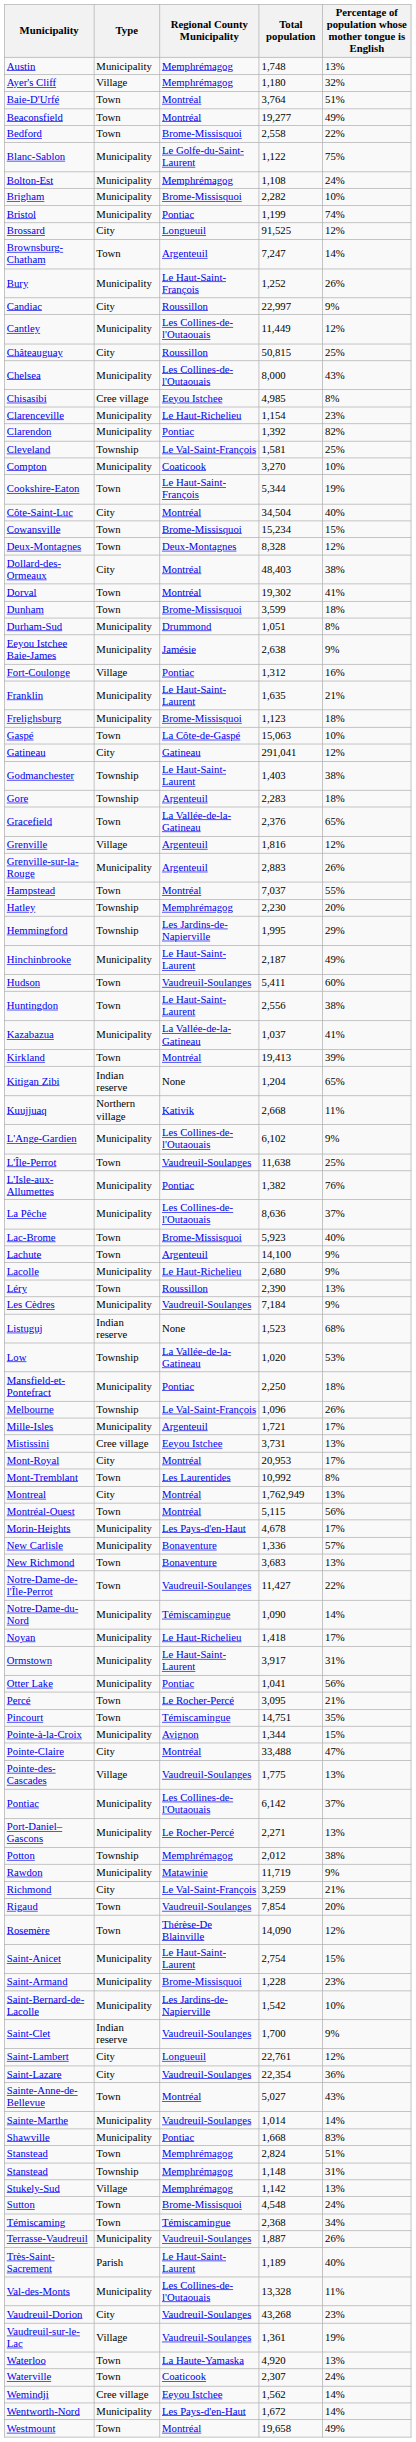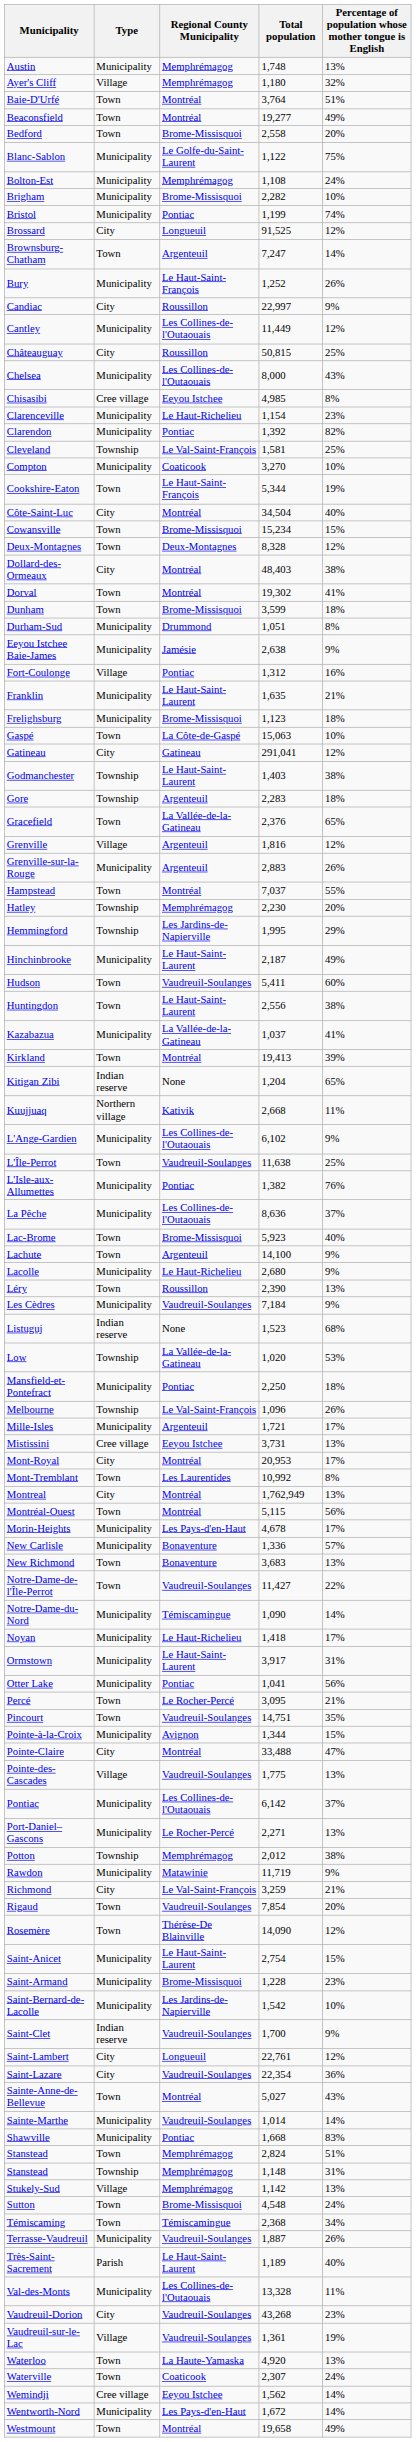 <table class="wikitable sortable">
 <tr>
 <th>Municipality</th>
 <th>Type</th>
 <th>Regional County Municipality</th>
 <th>Total population</th>
 <th>Percentage of population whose<br> mother tongue is English</th>
 </tr>
 <tr>
 <td><a href='#'>Austin</a></td>
 <td>Municipality</td>
 <td><a href='#'>Memphrémagog</a></td>
 <td>1,748</td>
 <td>13%</td>
 </tr>
 <tr>
 <td><a href='#'>Ayer's Cliff</a></td>
 <td>Village</td>
 <td><a href='#'>Memphrémagog</a></td>
 <td>1,180</td>
 <td>32%</td>
 </tr>
 <tr>
 <td><a href='#'>Baie-D'Urfé</a></td>
 <td>Town</td>
 <td><a href='#'>Montréal</a></td>
 <td>3,764</td>
 <td>51%</td>
 </tr>
 <tr>
 <td><a href='#'>Beaconsfield</a></td>
 <td>Town</td>
 <td><a href='#'>Montréal</a></td>
 <td>19,277</td>
 <td>49%</td>
 </tr>
 <tr>
 <td><a href='#'>Bedford</a></td>
 <td>Town</td>
 <td><a href='#'>Brome-Missisquoi</a></td>
 <td>2,558</td>
-<td>22%</td>
+<td>20%</td>
 </tr>
 <tr>
 <td><a href='#'>Blanc-Sablon</a></td>
 <td>Municipality</td>
 <td><a href='#'>Le Golfe-du-Saint-Laurent</a></td>
 <td>1,122</td>
 <td>75%</td>
 </tr>
 <tr>
 <td><a href='#'>Bolton-Est</a></td>
 <td>Municipality</td>
 <td><a href='#'>Memphrémagog</a></td>
 <td>1,108</td>
 <td>24%</td>
 </tr>
 <tr>
 <td><a href='#'>Brigham</a></td>
 <td>Municipality</td>
 <td><a href='#'>Brome-Missisquoi</a></td>
 <td>2,282</td>
 <td>10%</td>
 </tr>
 <tr>
 <td><a href='#'>Bristol</a></td>
 <td>Municipality</td>
 <td><a href='#'>Pontiac</a></td>
 <td>1,199</td>
 <td>74%</td>
 </tr>
 <tr>
 <td><a href='#'>Brossard</a></td>
 <td>City</td>
 <td><a href='#'>Longueuil</a></td>
 <td>91,525</td>
 <td>12%</td>
 </tr>
 <tr>
 <td><a href='#'>Brownsburg-Chatham</a></td>
 <td>Town</td>
 <td><a href='#'>Argenteuil</a></td>
 <td>7,247</td>
 <td>14%</td>
 </tr>
 <tr>
 <td><a href='#'>Bury</a></td>
 <td>Municipality</td>
 <td><a href='#'>Le Haut-Saint-François</a></td>
 <td>1,252</td>
 <td>26%</td>
 </tr>
 <tr>
 <td><a href='#'>Candiac</a></td>
 <td>City</td>
 <td><a href='#'>Roussillon</a></td>
 <td>22,997</td>
 <td>9%</td>
 </tr>
 <tr>
 <td><a href='#'>Cantley</a></td>
 <td>Municipality</td>
 <td><a href='#'>Les Collines-de-l'Outaouais</a></td>
 <td>11,449</td>
 <td>12%</td>
 </tr>
 <tr>
 <td><a href='#'>Châteauguay</a></td>
 <td>City</td>
 <td><a href='#'>Roussillon</a></td>
 <td>50,815</td>
 <td>25%</td>
 </tr>
 <tr>
 <td><a href='#'>Chelsea</a></td>
 <td>Municipality</td>
 <td><a href='#'>Les Collines-de-l'Outaouais</a></td>
 <td>8,000</td>
 <td>43%</td>
 </tr>
 <tr>
 <td><a href='#'>Chisasibi</a></td>
 <td>Cree village</td>
 <td><a href='#'>Eeyou Istchee</a></td>
 <td>4,985</td>
 <td>8%</td>
 </tr>
 <tr>
 <td><a href='#'>Clarenceville</a></td>
 <td>Municipality</td>
 <td><a href='#'>Le Haut-Richelieu</a></td>
 <td>1,154</td>
 <td>23%</td>
 </tr>
 <tr>
 <td><a href='#'>Clarendon</a></td>
 <td>Municipality</td>
 <td><a href='#'>Pontiac</a></td>
 <td>1,392</td>
 <td>82%</td>
 </tr>
 <tr>
 <td><a href='#'>Cleveland</a></td>
 <td>Township</td>
 <td><a href='#'>Le Val-Saint-François</a></td>
 <td>1,581</td>
 <td>25%</td>
 </tr>
 <tr>
 <td><a href='#'>Compton</a></td>
 <td>Municipality</td>
 <td><a href='#'>Coaticook</a></td>
 <td>3,270</td>
 <td>10%</td>
 </tr>
 <tr>
 <td><a href='#'>Cookshire-Eaton</a></td>
 <td>Town</td>
 <td><a href='#'>Le Haut-Saint-François</a></td>
 <td>5,344</td>
 <td>19%</td>
 </tr>
 <tr>
 <td><a href='#'>Côte-Saint-Luc</a></td>
 <td>City</td>
 <td><a href='#'>Montréal</a></td>
 <td>34,504</td>
 <td>40%</td>
 </tr>
 <tr>
 <td><a href='#'>Cowansville</a></td>
 <td>Town</td>
 <td><a href='#'>Brome-Missisquoi</a></td>
 <td>15,234</td>
 <td>15%</td>
 </tr>
 <tr>
 <td><a href='#'>Deux-Montagnes</a></td>
 <td>Town</td>
 <td><a href='#'>Deux-Montagnes</a></td>
 <td>8,328</td>
 <td>12%</td>
 </tr>
 <tr>
 <td><a href='#'>Dollard-des-Ormeaux</a></td>
 <td>City</td>
 <td><a href='#'>Montréal</a></td>
 <td>48,403</td>
 <td>38%</td>
 </tr>
 <tr>
 <td><a href='#'>Dorval</a></td>
 <td>Town</td>
 <td><a href='#'>Montréal</a></td>
 <td>19,302</td>
 <td>41%</td>
 </tr>
 <tr>
 <td><a href='#'>Dunham</a></td>
 <td>Town</td>
 <td><a href='#'>Brome-Missisquoi</a></td>
 <td>3,599</td>
 <td>18%</td>
 </tr>
 <tr>
 <td><a href='#'>Durham-Sud</a></td>
 <td>Municipality</td>
 <td><a href='#'>Drummond</a></td>
 <td>1,051</td>
 <td>8%</td>
 </tr>
 <tr>
 <td><a href='#'>Eeyou Istchee Baie-James</a></td>
 <td>Municipality</td>
 <td><a href='#'>Jamésie</a></td>
 <td>2,638</td>
 <td>9%</td>
 </tr>
 <tr>
 <td><a href='#'>Fort-Coulonge</a></td>
 <td>Village</td>
 <td><a href='#'>Pontiac</a></td>
 <td>1,312</td>
 <td>16%</td>
 </tr>
 <tr>
 <td><a href='#'>Franklin</a></td>
 <td>Municipality</td>
 <td><a href='#'>Le Haut-Saint-Laurent</a></td>
 <td>1,635</td>
 <td>21%</td>
 </tr>
 <tr>
 <td><a href='#'>Frelighsburg</a></td>
 <td>Municipality</td>
 <td><a href='#'>Brome-Missisquoi</a></td>
 <td>1,123</td>
 <td>18%</td>
 </tr>
 <tr>
 <td><a href='#'>Gaspé</a></td>
 <td>Town</td>
 <td><a href='#'>La Côte-de-Gaspé</a></td>
 <td>15,063</td>
 <td>10%</td>
 </tr>
 <tr>
 <td><a href='#'>Gatineau</a></td>
 <td>City</td>
 <td><a href='#'>Gatineau</a></td>
 <td>291,041</td>
 <td>12%</td>
 </tr>
 <tr>
 <td><a href='#'>Godmanchester</a></td>
 <td>Township</td>
 <td><a href='#'>Le Haut-Saint-Laurent</a></td>
 <td>1,403</td>
 <td>38%</td>
 </tr>
 <tr>
 <td><a href='#'>Gore</a></td>
 <td>Township</td>
 <td><a href='#'>Argenteuil</a></td>
 <td>2,283</td>
 <td>18%</td>
 </tr>
 <tr>
 <td><a href='#'>Gracefield</a></td>
 <td>Town</td>
 <td><a href='#'>La Vallée-de-la-Gatineau</a></td>
 <td>2,376</td>
 <td>65%</td>
 </tr>
 <tr>
 <td><a href='#'>Grenville</a></td>
 <td>Village</td>
 <td><a href='#'>Argenteuil</a></td>
 <td>1,816</td>
 <td>12%</td>
 </tr>
 <tr>
 <td><a href='#'>Grenville-sur-la-Rouge</a></td>
 <td>Municipality</td>
 <td><a href='#'>Argenteuil</a></td>
 <td>2,883</td>
 <td>26%</td>
 </tr>
 <tr>
 <td><a href='#'>Hampstead</a></td>
 <td>Town</td>
 <td><a href='#'>Montréal</a></td>
 <td>7,037</td>
 <td>55%</td>
 </tr>
 <tr>
 <td><a href='#'>Hatley</a></td>
 <td>Township</td>
 <td><a href='#'>Memphrémagog</a></td>
 <td>2,230</td>
 <td>20%</td>
 </tr>
 <tr>
 <td><a href='#'>Hemmingford</a></td>
 <td>Township</td>
 <td><a href='#'>Les Jardins-de-Napierville</a></td>
 <td>1,995</td>
 <td>29%</td>
 </tr>
 <tr>
 <td><a href='#'>Hinchinbrooke</a></td>
 <td>Municipality</td>
 <td><a href='#'>Le Haut-Saint-Laurent</a></td>
 <td>2,187</td>
 <td>49%</td>
 </tr>
 <tr>
 <td><a href='#'>Hudson</a></td>
 <td>Town</td>
 <td><a href='#'>Vaudreuil-Soulanges</a></td>
 <td>5,411</td>
 <td>60%</td>
 </tr>
 <tr>
 <td><a href='#'>Huntingdon</a></td>
 <td>Town</td>
 <td><a href='#'>Le Haut-Saint-Laurent</a></td>
 <td>2,556</td>
 <td>38%</td>
 </tr>
 <tr>
 <td><a href='#'>Kazabazua</a></td>
 <td>Municipality</td>
 <td><a href='#'>La Vallée-de-la-Gatineau</a></td>
 <td>1,037</td>
 <td>41%</td>
 </tr>
 <tr>
 <td><a href='#'>Kirkland</a></td>
 <td>Town</td>
 <td><a href='#'>Montréal</a></td>
 <td>19,413</td>
 <td>39%</td>
 </tr>
 <tr>
 <td><a href='#'>Kitigan Zibi</a></td>
 <td>Indian reserve</td>
 <td>None</td>
 <td>1,204</td>
 <td>65%</td>
 </tr>
 <tr>
 <td><a href='#'>Kuujjuaq</a></td>
 <td>Northern village</td>
 <td><a href='#'>Kativik</a></td>
 <td>2,668</td>
 <td>11%</td>
 </tr>
 <tr>
 <td><a href='#'>L'Ange-Gardien</a></td>
 <td>Municipality</td>
 <td><a href='#'>Les Collines-de-l'Outaouais</a></td>
 <td>6,102</td>
 <td>9%</td>
 </tr>
 <tr>
 <td><a href='#'>L'Île-Perrot</a></td>
 <td>Town</td>
 <td><a href='#'>Vaudreuil-Soulanges</a></td>
 <td>11,638</td>
 <td>25%</td>
 </tr>
 <tr>
 <td><a href='#'>L'Isle-aux-Allumettes</a></td>
 <td>Municipality</td>
 <td><a href='#'>Pontiac</a></td>
 <td>1,382</td>
 <td>76%</td>
 </tr>
 <tr>
 <td><a href='#'>La Pêche</a></td>
 <td>Municipality</td>
 <td><a href='#'>Les Collines-de-l'Outaouais</a></td>
 <td>8,636</td>
 <td>37%</td>
 </tr>
 <tr>
 <td><a href='#'>Lac-Brome</a></td>
 <td>Town</td>
 <td><a href='#'>Brome-Missisquoi</a></td>
 <td>5,923</td>
 <td>40%</td>
 </tr>
 <tr>
 <td><a href='#'>Lachute</a></td>
 <td>Town</td>
 <td><a href='#'>Argenteuil</a></td>
 <td>14,100</td>
 <td>9%</td>
 </tr>
 <tr>
 <td><a href='#'>Lacolle</a></td>
 <td>Municipality</td>
 <td><a href='#'>Le Haut-Richelieu</a></td>
 <td>2,680</td>
 <td>9%</td>
 </tr>
 <tr>
 <td><a href='#'>Léry</a></td>
 <td>Town</td>
 <td><a href='#'>Roussillon</a></td>
 <td>2,390</td>
 <td>13%</td>
 </tr>
 <tr>
 <td><a href='#'>Les Cèdres</a></td>
 <td>Municipality</td>
 <td><a href='#'>Vaudreuil-Soulanges</a></td>
 <td>7,184</td>
 <td>9%</td>
 </tr>
 <tr>
 <td><a href='#'>Listuguj</a></td>
 <td>Indian reserve</td>
 <td>None</td>
 <td>1,523</td>
 <td>68%</td>
 </tr>
 <tr>
 <td><a href='#'>Low</a></td>
 <td>Township</td>
 <td><a href='#'>La Vallée-de-la-Gatineau</a></td>
 <td>1,020</td>
 <td>53%</td>
 </tr>
 <tr>
 <td><a href='#'>Mansfield-et-Pontefract</a></td>
 <td>Municipality</td>
 <td><a href='#'>Pontiac</a></td>
 <td>2,250</td>
 <td>18%</td>
 </tr>
 <tr>
 <td><a href='#'>Melbourne</a></td>
 <td>Township</td>
 <td><a href='#'>Le Val-Saint-François</a></td>
 <td>1,096</td>
 <td>26%</td>
 </tr>
 <tr>
 <td><a href='#'>Mille-Isles</a></td>
 <td>Municipality</td>
 <td><a href='#'>Argenteuil</a></td>
 <td>1,721</td>
 <td>17%</td>
 </tr>
 <tr>
 <td><a href='#'>Mistissini</a></td>
 <td>Cree village</td>
 <td><a href='#'>Eeyou Istchee</a></td>
 <td>3,731</td>
 <td>13%</td>
 </tr>
 <tr>
 <td><a href='#'>Mont-Royal</a></td>
 <td>City</td>
 <td><a href='#'>Montréal</a></td>
 <td>20,953</td>
 <td>17%</td>
 </tr>
 <tr>
 <td><a href='#'>Mont-Tremblant</a></td>
 <td>Town</td>
 <td><a href='#'>Les Laurentides</a></td>
 <td>10,992</td>
 <td>8%</td>
 </tr>
 <tr>
 <td><a href='#'>Montreal</a></td>
 <td>City</td>
 <td><a href='#'>Montréal</a></td>
 <td>1,762,949</td>
 <td>13%</td>
 </tr>
 <tr>
 <td><a href='#'>Montréal-Ouest</a></td>
 <td>Town</td>
 <td><a href='#'>Montréal</a></td>
 <td>5,115</td>
 <td>56%</td>
 </tr>
 <tr>
 <td><a href='#'>Morin-Heights</a></td>
 <td>Municipality</td>
 <td><a href='#'>Les Pays-d'en-Haut</a></td>
 <td>4,678</td>
 <td>17%</td>
 </tr>
 <tr>
 <td><a href='#'>New Carlisle</a></td>
 <td>Municipality</td>
 <td><a href='#'>Bonaventure</a></td>
 <td>1,336</td>
 <td>57%</td>
 </tr>
 <tr>
 <td><a href='#'>New Richmond</a></td>
 <td>Town</td>
 <td><a href='#'>Bonaventure</a></td>
 <td>3,683</td>
 <td>13%</td>
 </tr>
 <tr>
 <td><a href='#'>Notre-Dame-de-l'Île-Perrot</a></td>
 <td>Town</td>
 <td><a href='#'>Vaudreuil-Soulanges</a></td>
 <td>11,427</td>
 <td>22%</td>
 </tr>
 <tr>
 <td><a href='#'>Notre-Dame-du-Nord</a></td>
 <td>Municipality</td>
 <td><a href='#'>Témiscamingue</a></td>
 <td>1,090</td>
 <td>14%</td>
 </tr>
 <tr>
 <td><a href='#'>Noyan</a></td>
 <td>Municipality</td>
 <td><a href='#'>Le Haut-Richelieu</a></td>
 <td>1,418</td>
 <td>17%</td>
 </tr>
 <tr>
 <td><a href='#'>Ormstown</a></td>
 <td>Municipality</td>
 <td><a href='#'>Le Haut-Saint-Laurent</a></td>
 <td>3,917</td>
 <td>31%</td>
 </tr>
 <tr>
 <td><a href='#'>Otter Lake</a></td>
 <td>Municipality</td>
 <td><a href='#'>Pontiac</a></td>
 <td>1,041</td>
 <td>56%</td>
 </tr>
 <tr>
 <td><a href='#'>Percé</a></td>
 <td>Town</td>
 <td><a href='#'>Le Rocher-Percé</a></td>
 <td>3,095</td>
 <td>21%</td>
 </tr>
 <tr>
 <td><a href='#'>Pincourt</a></td>
 <td>Town</td>
-<td><a href='#'>Témiscamingue</a></td>
+<td><a href='#'>Vaudreuil-Soulanges</a></td>
 <td>14,751</td>
 <td>35%</td>
 </tr>
 <tr>
 <td><a href='#'>Pointe-à-la-Croix</a></td>
 <td>Municipality</td>
 <td><a href='#'>Avignon</a></td>
 <td>1,344</td>
 <td>15%</td>
 </tr>
 <tr>
 <td><a href='#'>Pointe-Claire</a></td>
 <td>City</td>
 <td><a href='#'>Montréal</a></td>
 <td>33,488</td>
 <td>47%</td>
 </tr>
 <tr>
 <td><a href='#'>Pointe-des-Cascades</a></td>
 <td>Village</td>
 <td><a href='#'>Vaudreuil-Soulanges</a></td>
 <td>1,775</td>
 <td>13%</td>
 </tr>
 <tr>
 <td><a href='#'>Pontiac</a></td>
 <td>Municipality</td>
 <td><a href='#'>Les Collines-de-l'Outaouais</a></td>
 <td>6,142</td>
 <td>37%</td>
 </tr>
 <tr>
 <td><a href='#'>Port-Daniel–Gascons</a></td>
 <td>Municipality</td>
 <td><a href='#'>Le Rocher-Percé</a></td>
 <td>2,271</td>
 <td>13%</td>
 </tr>
 <tr>
 <td><a href='#'>Potton</a></td>
 <td>Township</td>
 <td><a href='#'>Memphrémagog</a></td>
 <td>2,012</td>
 <td>38%</td>
 </tr>
 <tr>
 <td><a href='#'>Rawdon</a></td>
 <td>Municipality</td>
 <td><a href='#'>Matawinie</a></td>
 <td>11,719</td>
 <td>9%</td>
 </tr>
 <tr>
 <td><a href='#'>Richmond</a></td>
 <td>City</td>
 <td><a href='#'>Le Val-Saint-François</a></td>
 <td>3,259</td>
 <td>21%</td>
 </tr>
 <tr>
 <td><a href='#'>Rigaud</a></td>
 <td>Town</td>
 <td><a href='#'>Vaudreuil-Soulanges</a></td>
 <td>7,854</td>
 <td>20%</td>
 </tr>
 <tr>
 <td><a href='#'>Rosemère</a></td>
 <td>Town</td>
 <td><a href='#'>Thérèse-De Blainville</a></td>
 <td>14,090</td>
 <td>12%</td>
 </tr>
 <tr>
 <td><a href='#'>Saint-Anicet</a></td>
 <td>Municipality</td>
 <td><a href='#'>Le Haut-Saint-Laurent</a></td>
 <td>2,754</td>
 <td>15%</td>
 </tr>
 <tr>
 <td><a href='#'>Saint-Armand</a></td>
 <td>Municipality</td>
 <td><a href='#'>Brome-Missisquoi</a></td>
 <td>1,228</td>
 <td>23%</td>
 </tr>
 <tr>
 <td><a href='#'>Saint-Bernard-de-Lacolle</a></td>
 <td>Municipality</td>
 <td><a href='#'>Les Jardins-de-Napierville</a></td>
 <td>1,542</td>
 <td>10%</td>
 </tr>
 <tr>
 <td><a href='#'>Saint-Clet</a></td>
 <td>Indian reserve</td>
 <td><a href='#'>Vaudreuil-Soulanges</a></td>
 <td>1,700</td>
 <td>9%</td>
 </tr>
 <tr>
 <td><a href='#'>Saint-Lambert</a></td>
 <td>City</td>
 <td><a href='#'>Longueuil</a></td>
 <td>22,761</td>
 <td>12%</td>
 </tr>
 <tr>
 <td><a href='#'>Saint-Lazare</a></td>
 <td>City</td>
 <td><a href='#'>Vaudreuil-Soulanges</a></td>
 <td>22,354</td>
 <td>36%</td>
 </tr>
 <tr>
 <td><a href='#'>Sainte-Anne-de-Bellevue</a></td>
 <td>Town</td>
 <td><a href='#'>Montréal</a></td>
 <td>5,027</td>
 <td>43%</td>
 </tr>
 <tr>
 <td><a href='#'>Sainte-Marthe</a></td>
 <td>Municipality</td>
 <td><a href='#'>Vaudreuil-Soulanges</a></td>
 <td>1,014</td>
 <td>14%</td>
 </tr>
 <tr>
 <td><a href='#'>Shawville</a></td>
 <td>Municipality</td>
 <td><a href='#'>Pontiac</a></td>
 <td>1,668</td>
 <td>83%</td>
 </tr>
 <tr>
 <td><a href='#'>Stanstead</a></td>
 <td>Town</td>
 <td><a href='#'>Memphrémagog</a></td>
 <td>2,824</td>
 <td>51%</td>
 </tr>
 <tr>
 <td><a href='#'>Stanstead</a></td>
 <td>Township</td>
 <td><a href='#'>Memphrémagog</a></td>
 <td>1,148</td>
 <td>31%</td>
 </tr>
 <tr>
 <td><a href='#'>Stukely-Sud</a></td>
 <td>Village</td>
 <td><a href='#'>Memphrémagog</a></td>
 <td>1,142</td>
 <td>13%</td>
 </tr>
 <tr>
 <td><a href='#'>Sutton</a></td>
 <td>Town</td>
 <td><a href='#'>Brome-Missisquoi</a></td>
 <td>4,548</td>
 <td>24%</td>
 </tr>
 <tr>
 <td><a href='#'>Témiscaming</a></td>
 <td>Town</td>
 <td><a href='#'>Témiscamingue</a></td>
 <td>2,368</td>
 <td>34%</td>
 </tr>
 <tr>
 <td><a href='#'>Terrasse-Vaudreuil</a></td>
 <td>Municipality</td>
 <td><a href='#'>Vaudreuil-Soulanges</a></td>
 <td>1,887</td>
 <td>26%</td>
 </tr>
 <tr>
 <td><a href='#'>Très-Saint-Sacrement</a></td>
 <td>Parish</td>
 <td><a href='#'>Le Haut-Saint-Laurent</a></td>
 <td>1,189</td>
 <td>40%</td>
 </tr>
 <tr>
 <td><a href='#'>Val-des-Monts</a></td>
 <td>Municipality</td>
 <td><a href='#'>Les Collines-de-l'Outaouais</a></td>
 <td>13,328</td>
 <td>11%</td>
 </tr>
 <tr>
 <td><a href='#'>Vaudreuil-Dorion</a></td>
 <td>City</td>
 <td><a href='#'>Vaudreuil-Soulanges</a></td>
 <td>43,268</td>
 <td>23%</td>
 </tr>
 <tr>
 <td><a href='#'>Vaudreuil-sur-le-Lac</a></td>
 <td>Village</td>
 <td><a href='#'>Vaudreuil-Soulanges</a></td>
 <td>1,361</td>
 <td>19%</td>
 </tr>
 <tr>
 <td><a href='#'>Waterloo</a></td>
 <td>Town</td>
 <td><a href='#'>La Haute-Yamaska</a></td>
 <td>4,920</td>
 <td>13%</td>
 </tr>
 <tr>
 <td><a href='#'>Waterville</a></td>
 <td>Town</td>
 <td><a href='#'>Coaticook</a></td>
 <td>2,307</td>
 <td>24%</td>
 </tr>
 <tr>
 <td><a href='#'>Wemindji</a></td>
 <td>Cree village</td>
 <td><a href='#'>Eeyou Istchee</a></td>
 <td>1,562</td>
 <td>14%</td>
 </tr>
 <tr>
 <td><a href='#'>Wentworth-Nord</a></td>
 <td>Municipality</td>
 <td><a href='#'>Les Pays-d'en-Haut</a></td>
 <td>1,672</td>
 <td>14%</td>
 </tr>
 <tr>
 <td><a href='#'>Westmount</a></td>
 <td>Town</td>
 <td><a href='#'>Montréal</a></td>
 <td>19,658</td>
 <td>49%</td>
 </tr>
 </table>
